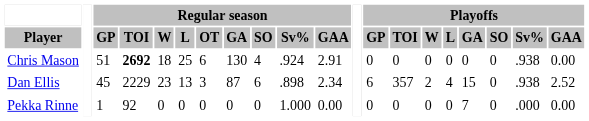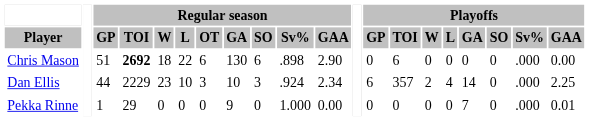 <table cellspacing="2" cellpadding="3" border="0">
 <tr bgcolor="#c0c0c0" align="center">
 <th colspan="1" bgcolor="#ffffff" align="center"> </th>
 <th rowspan="100" bgcolor="#ffffff" align="center"> </th>
 <th colspan="9" align="center">Regular season</th>
 <th rowspan="100" bgcolor="#ffffff" align="center"> </th>
 <th colspan="8" align="center">Playoffs</th>
 </tr>
 <tr bgcolor="#c0c0c0" align="center">
 <th align="center">Player</th>
 <th align="center">GP</th>
 <th align="center">TOI</th>
 <th align="center">W</th>
 <th align="center">L</th>
 <th align="center">OT</th>
 <th align="center">GA</th>
 <th align="center">SO</th>
 <th align="center">Sv%</th>
 <th align="center">GAA</th>
 <th align="center">GP</th>
 <th align="center">TOI</th>
 <th align="center">W</th>
 <th align="center">L</th>
 <th align="center">GA</th>
 <th align="center">SO</th>
 <th align="center">Sv%</th>
 <th align="center">GAA</th>
 </tr>
 <tr>
 <td><a href='#'>Chris Mason</a></td>
 <td>51</td>
 <td><strong>2692</strong></td>
 <td>18</td>
-<td>25</td>
+<td>22</td>
 <td>6</td>
 <td>130</td>
-<td>4</td>
-<td>.924</td>
-<td>2.91</td>
+<td>6</td>
+<td>.898</td>
+<td>2.90</td>
+<td>0</td>
+<td>6</td>
 <td>0</td>
 <td>0</td>
 <td>0</td>
 <td>0</td>
-<td>0</td>
-<td>0</td>
-<td>.938</td>
+<td>.000</td>
 <td>0.00</td>
 </tr>
 <tr>
 <td><a href='#'>Dan Ellis</a></td>
-<td>45</td>
+<td>44</td>
 <td>2229</td>
 <td>23</td>
-<td>13</td>
+<td>10</td>
 <td>3</td>
-<td>87</td>
-<td>6</td>
-<td>.898</td>
+<td>10</td>
+<td>3</td>
+<td>.924</td>
 <td>2.34</td>
 <td>6</td>
 <td>357</td>
 <td>2</td>
 <td>4</td>
-<td>15</td>
+<td>14</td>
 <td>0</td>
-<td>.938</td>
-<td>2.52</td>
+<td>.000</td>
+<td>2.25</td>
 </tr>
 <tr>
 <td><a href='#'>Pekka Rinne</a></td>
 <td>1</td>
-<td>92</td>
+<td>29</td>
 <td>0</td>
 <td>0</td>
 <td>0</td>
-<td>0</td>
+<td>9</td>
 <td>0</td>
 <td>1.000</td>
 <td>0.00</td>
 <td>0</td>
 <td>0</td>
 <td>0</td>
 <td>0</td>
 <td>7</td>
 <td>0</td>
 <td>.000</td>
-<td>0.00</td>
+<td>0.01</td>
 </tr>
 </table>
